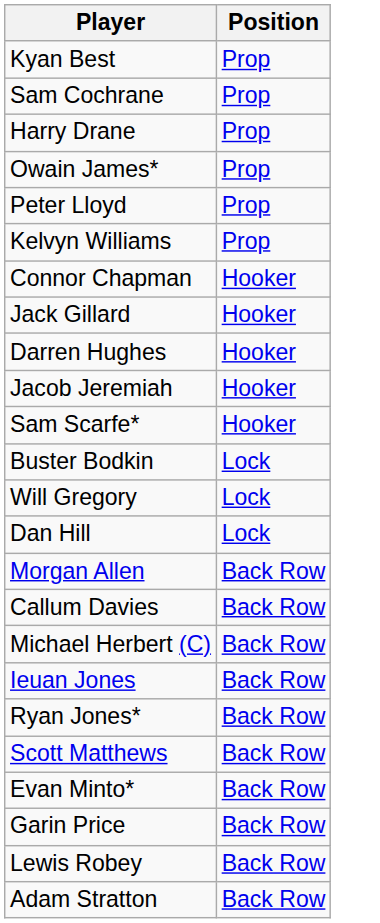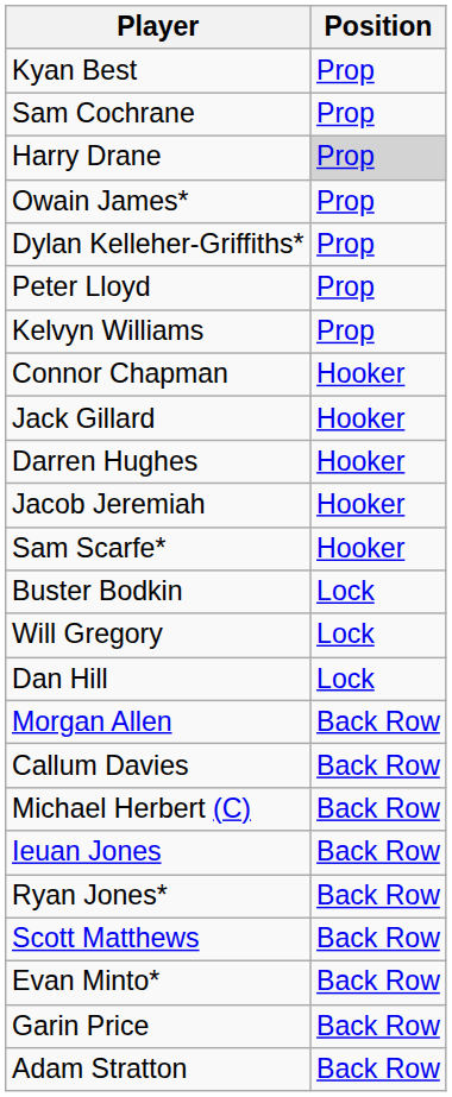 <table class="wikitable sortable">
 <tr>
 <th>Player</th>
 <th>Position</th>
 </tr>
 <tr>
 <td>Kyan Best</td>
 <td><a href='#'>Prop</a></td>
 </tr>
 <tr>
 <td>Sam Cochrane</td>
 <td><a href='#'>Prop</a></td>
 </tr>
 <tr>
 <td>Harry Drane</td>
+<td style="background: lightgrey;"><a href='#'>Prop</a></td>
+</tr>
+<tr>
+<td>Owain James*</td>
 <td><a href='#'>Prop</a></td>
 </tr>
 <tr>
-<td>Owain James*</td>
+<td>Dylan Kelleher-Griffiths*</td>
 <td><a href='#'>Prop</a></td>
 </tr>
 <tr>
 <td>Peter Lloyd</td>
 <td><a href='#'>Prop</a></td>
 </tr>
 <tr>
 <td>Kelvyn Williams</td>
 <td><a href='#'>Prop</a></td>
 </tr>
 <tr>
 <td>Connor Chapman</td>
 <td><a href='#'>Hooker</a></td>
 </tr>
 <tr>
 <td>Jack Gillard</td>
 <td><a href='#'>Hooker</a></td>
 </tr>
 <tr>
 <td>Darren Hughes</td>
 <td><a href='#'>Hooker</a></td>
 </tr>
 <tr>
 <td>Jacob Jeremiah</td>
 <td><a href='#'>Hooker</a></td>
 </tr>
 <tr>
 <td>Sam Scarfe*</td>
 <td><a href='#'>Hooker</a></td>
 </tr>
 <tr>
 <td>Buster Bodkin</td>
 <td><a href='#'>Lock</a></td>
 </tr>
 <tr>
 <td>Will Gregory</td>
 <td><a href='#'>Lock</a></td>
 </tr>
 <tr>
 <td>Dan Hill</td>
 <td><a href='#'>Lock</a></td>
 </tr>
 <tr>
 <td><a href='#'>Morgan Allen</a></td>
 <td><a href='#'>Back Row</a></td>
 </tr>
 <tr>
 <td>Callum Davies</td>
 <td><a href='#'>Back Row</a></td>
 </tr>
 <tr>
 <td>Michael Herbert <a href='#'>(C)</a></td>
 <td><a href='#'>Back Row</a></td>
 </tr>
 <tr>
 <td><a href='#'>Ieuan Jones</a></td>
 <td><a href='#'>Back Row</a></td>
 </tr>
 <tr>
 <td>Ryan Jones*</td>
 <td><a href='#'>Back Row</a></td>
 </tr>
 <tr>
 <td><a href='#'>Scott Matthews</a></td>
 <td><a href='#'>Back Row</a></td>
 </tr>
 <tr>
 <td>Evan Minto*</td>
 <td><a href='#'>Back Row</a></td>
 </tr>
 <tr>
 <td>Garin Price</td>
 <td><a href='#'>Back Row</a></td>
 </tr>
 <tr>
-<td>Lewis Robey</td>
-<td><a href='#'>Back Row</a></td>
-</tr>
-<tr>
 <td>Adam Stratton</td>
 <td><a href='#'>Back Row</a></td>
 </tr>
 </table>
